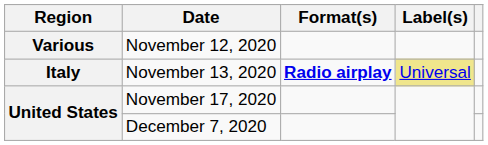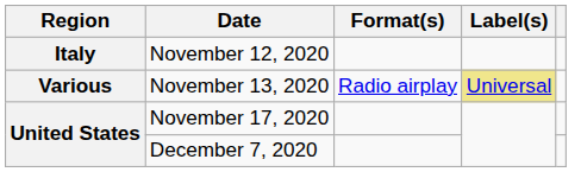 <table class="wikitable plainrowheaders">
 <tr>
 <th scope="col">Region</th>
 <th scope="col">Date</th>
 <th scope="col">Format(s)</th>
 <th scope="col">Label(s)</th>
 <th scope="col"></th>
 </tr>
 <tr>
-<th scope="row">Various</th>
+<th scope="row">Italy</th>
 <td>November 12, 2020</td>
 <td></td>
 <td></td>
 <td style="text-align:center;"></td>
 </tr>
 <tr>
-<th scope="row">Italy</th>
+<th scope="row">Various</th>
 <td>November 13, 2020</td>
-<td><strong><a href='#'>Radio airplay</a></strong></td>
+<td><a href='#'>Radio airplay</a></td>
 <td style="background: khaki;"><a href='#'>Universal</a></td>
 <td style="text-align:center;"></td>
 </tr>
 <tr>
 <th scope="row" rowspan="2">United States</th>
 <td>November 17, 2020</td>
 <td></td>
 <td rowspan="2"></td>
 <td style="text-align:center;"></td>
 </tr>
 <tr>
 <td>December 7, 2020</td>
 <td></td>
 <td style="text-align:center;"></td>
 </tr>
 </table>
